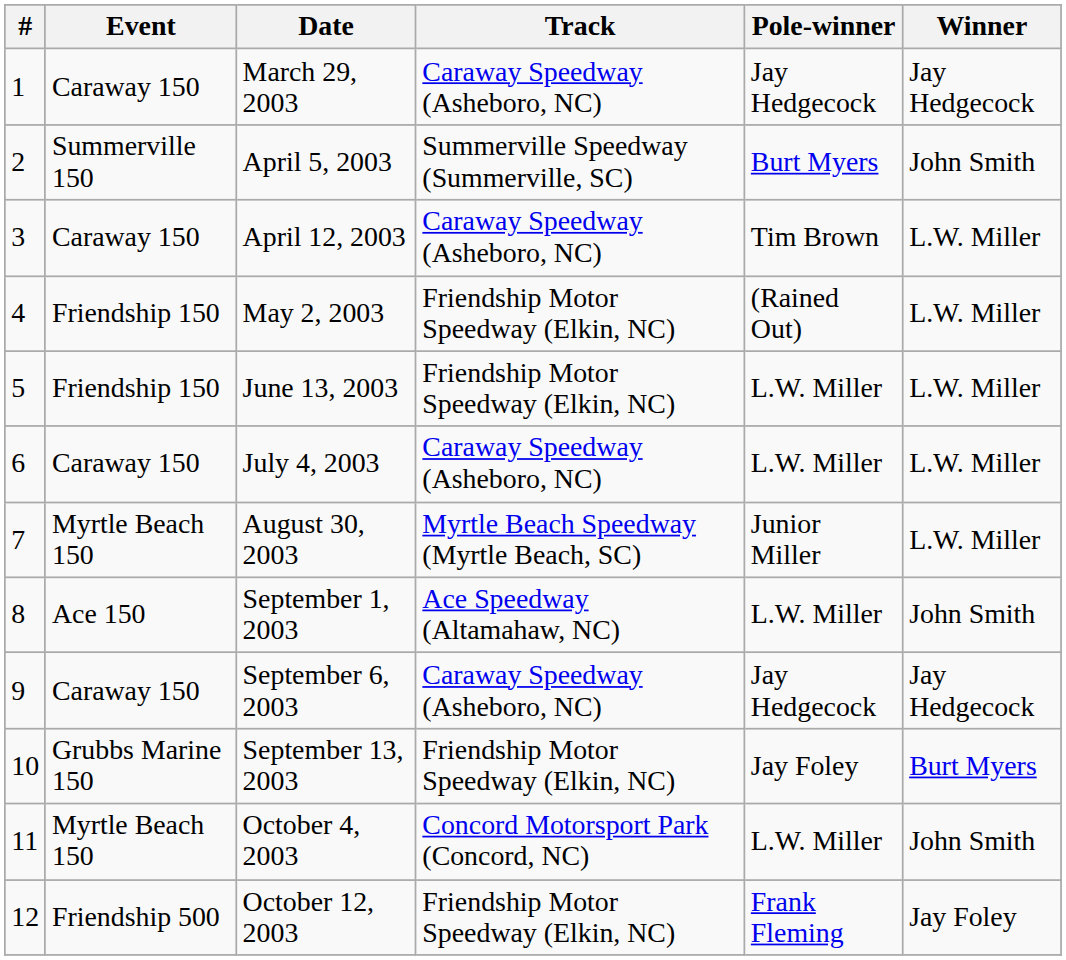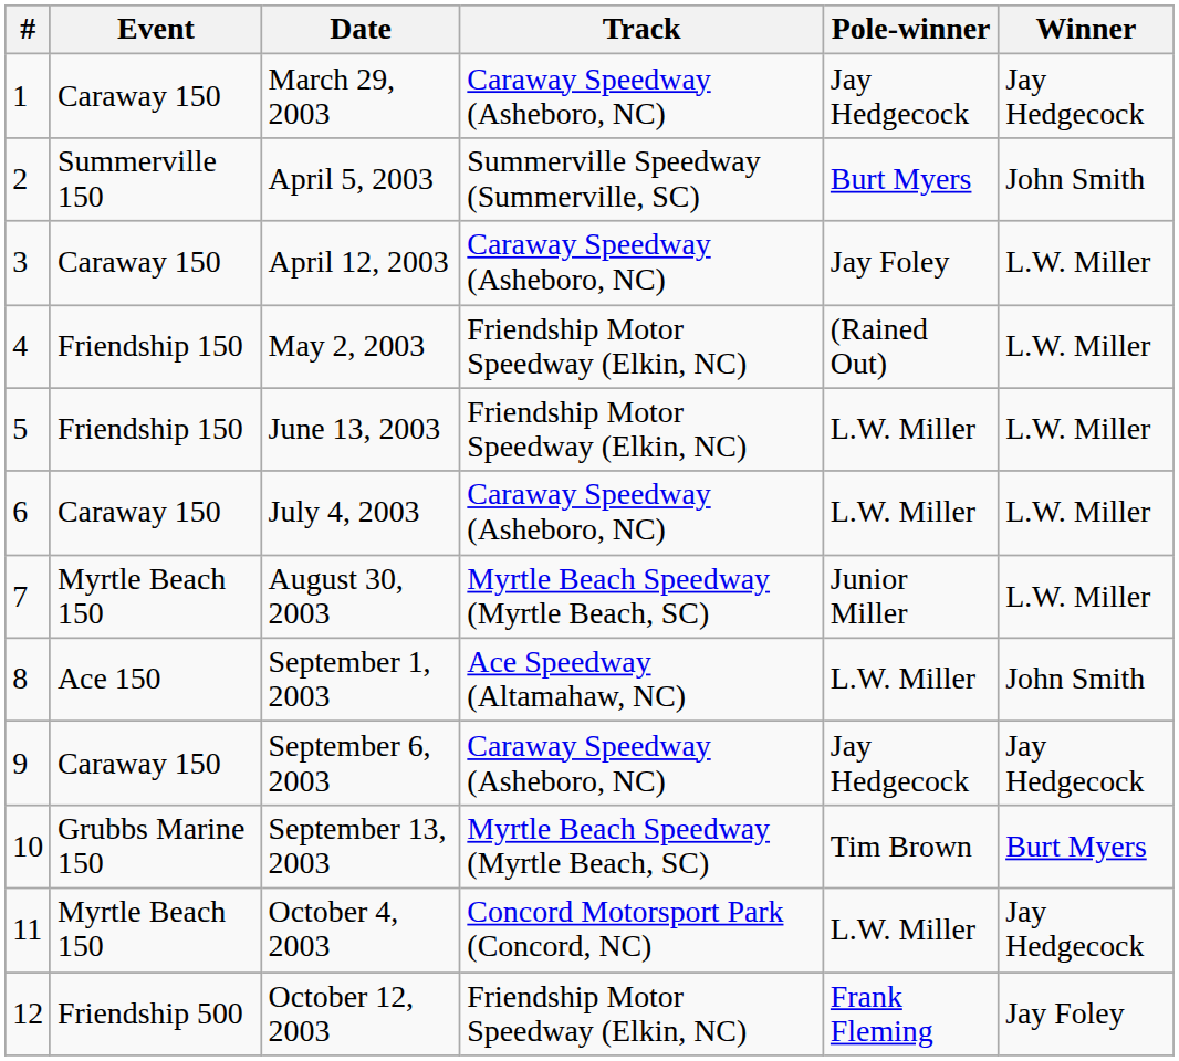 <table class="wikitable">
 <tr>
 <th>#</th>
 <th>Event</th>
 <th>Date</th>
 <th>Track</th>
 <th>Pole-winner</th>
 <th>Winner</th>
 </tr>
 <tr>
 <td>1</td>
 <td>Caraway 150</td>
 <td>March 29, 2003</td>
 <td><a href='#'>Caraway Speedway</a> (Asheboro, NC)</td>
 <td>Jay Hedgecock</td>
 <td>Jay Hedgecock</td>
 </tr>
 <tr>
 <td>2</td>
 <td>Summerville 150</td>
 <td>April 5, 2003</td>
 <td>Summerville Speedway (Summerville, SC)</td>
 <td><a href='#'>Burt Myers</a></td>
 <td>John Smith</td>
 </tr>
 <tr>
 <td>3</td>
 <td>Caraway 150</td>
 <td>April 12, 2003</td>
 <td><a href='#'>Caraway Speedway</a> (Asheboro, NC)</td>
-<td>Tim Brown</td>
+<td>Jay Foley</td>
 <td>L.W. Miller</td>
 </tr>
 <tr>
 <td>4</td>
 <td>Friendship 150</td>
 <td>May 2, 2003</td>
 <td>Friendship Motor Speedway (Elkin, NC)</td>
 <td>(Rained Out)</td>
 <td>L.W. Miller</td>
 </tr>
 <tr>
 <td>5</td>
 <td>Friendship 150</td>
 <td>June 13, 2003</td>
 <td>Friendship Motor Speedway (Elkin, NC)</td>
 <td>L.W. Miller</td>
 <td>L.W. Miller</td>
 </tr>
 <tr>
 <td>6</td>
 <td>Caraway 150</td>
 <td>July 4, 2003</td>
 <td><a href='#'>Caraway Speedway</a> (Asheboro, NC)</td>
 <td>L.W. Miller</td>
 <td>L.W. Miller</td>
 </tr>
 <tr>
 <td>7</td>
 <td>Myrtle Beach 150</td>
 <td>August 30, 2003</td>
 <td><a href='#'>Myrtle Beach Speedway</a> (Myrtle Beach, SC)</td>
 <td>Junior Miller</td>
 <td>L.W. Miller</td>
 </tr>
 <tr>
 <td>8</td>
 <td>Ace 150</td>
 <td>September 1, 2003</td>
 <td><a href='#'>Ace Speedway</a> (Altamahaw, NC)</td>
 <td>L.W. Miller</td>
 <td>John Smith</td>
 </tr>
 <tr>
 <td>9</td>
 <td>Caraway 150</td>
 <td>September 6, 2003</td>
 <td><a href='#'>Caraway Speedway</a> (Asheboro, NC)</td>
 <td>Jay Hedgecock</td>
 <td>Jay Hedgecock</td>
 </tr>
 <tr>
 <td>10</td>
 <td>Grubbs Marine 150</td>
 <td>September 13, 2003</td>
-<td>Friendship Motor Speedway (Elkin, NC)</td>
-<td>Jay Foley</td>
+<td><a href='#'>Myrtle Beach Speedway</a> (Myrtle Beach, SC)</td>
+<td>Tim Brown</td>
 <td><a href='#'>Burt Myers</a></td>
 </tr>
 <tr>
 <td>11</td>
 <td>Myrtle Beach 150</td>
 <td>October 4, 2003</td>
 <td><a href='#'>Concord Motorsport Park</a> (Concord, NC)</td>
 <td>L.W. Miller</td>
-<td>John Smith</td>
+<td>Jay Hedgecock</td>
 </tr>
 <tr>
 <td>12</td>
 <td>Friendship 500</td>
 <td>October 12, 2003</td>
 <td>Friendship Motor Speedway (Elkin, NC)</td>
 <td><a href='#'>Frank Fleming</a></td>
 <td>Jay Foley</td>
 </tr>
 </table>
